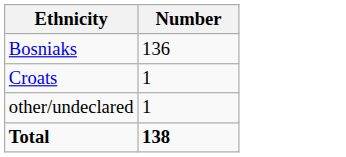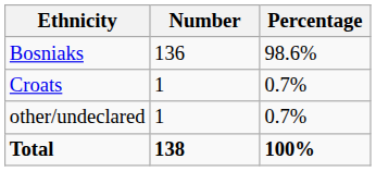 <table class="wikitable">
 <tr>
 <th width="100px">Ethnicity</th>
 <th width="80px">Number</th>
+<th width="80px">Percentage</th>
 </tr>
 <tr>
 <td><a href='#'>Bosniaks</a></td>
 <td>136</td>
+<td>98.6%</td>
 </tr>
 <tr>
 <td><a href='#'>Croats</a></td>
 <td>1</td>
+<td>0.7%</td>
 </tr>
 <tr>
 <td>other/undeclared</td>
 <td>1</td>
+<td>0.7%</td>
 </tr>
 <tr>
 <td><strong>Total</strong></td>
 <td><strong>138</strong></td>
+<td><strong>100%</strong></td>
 </tr>
 </table>
